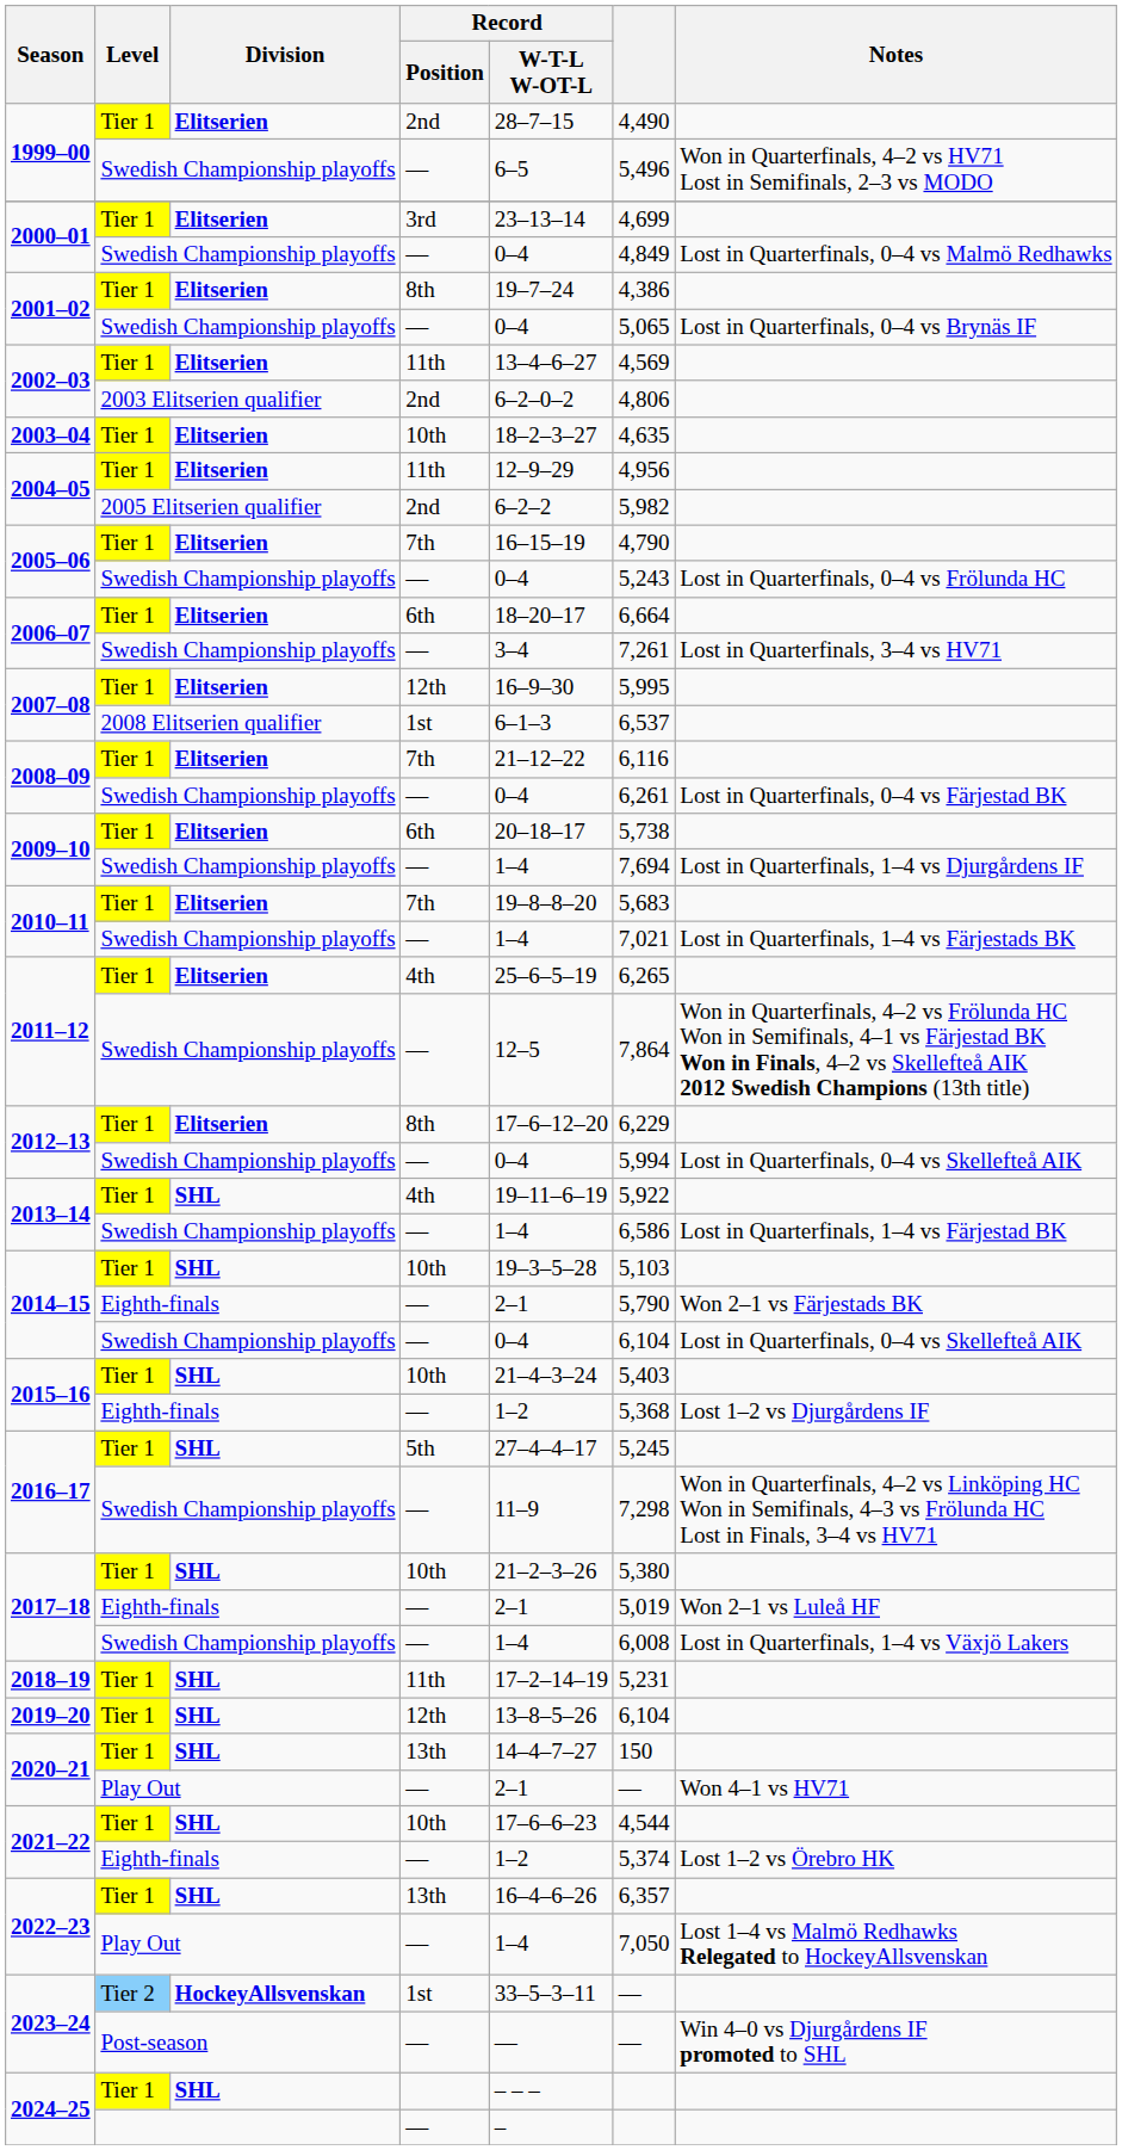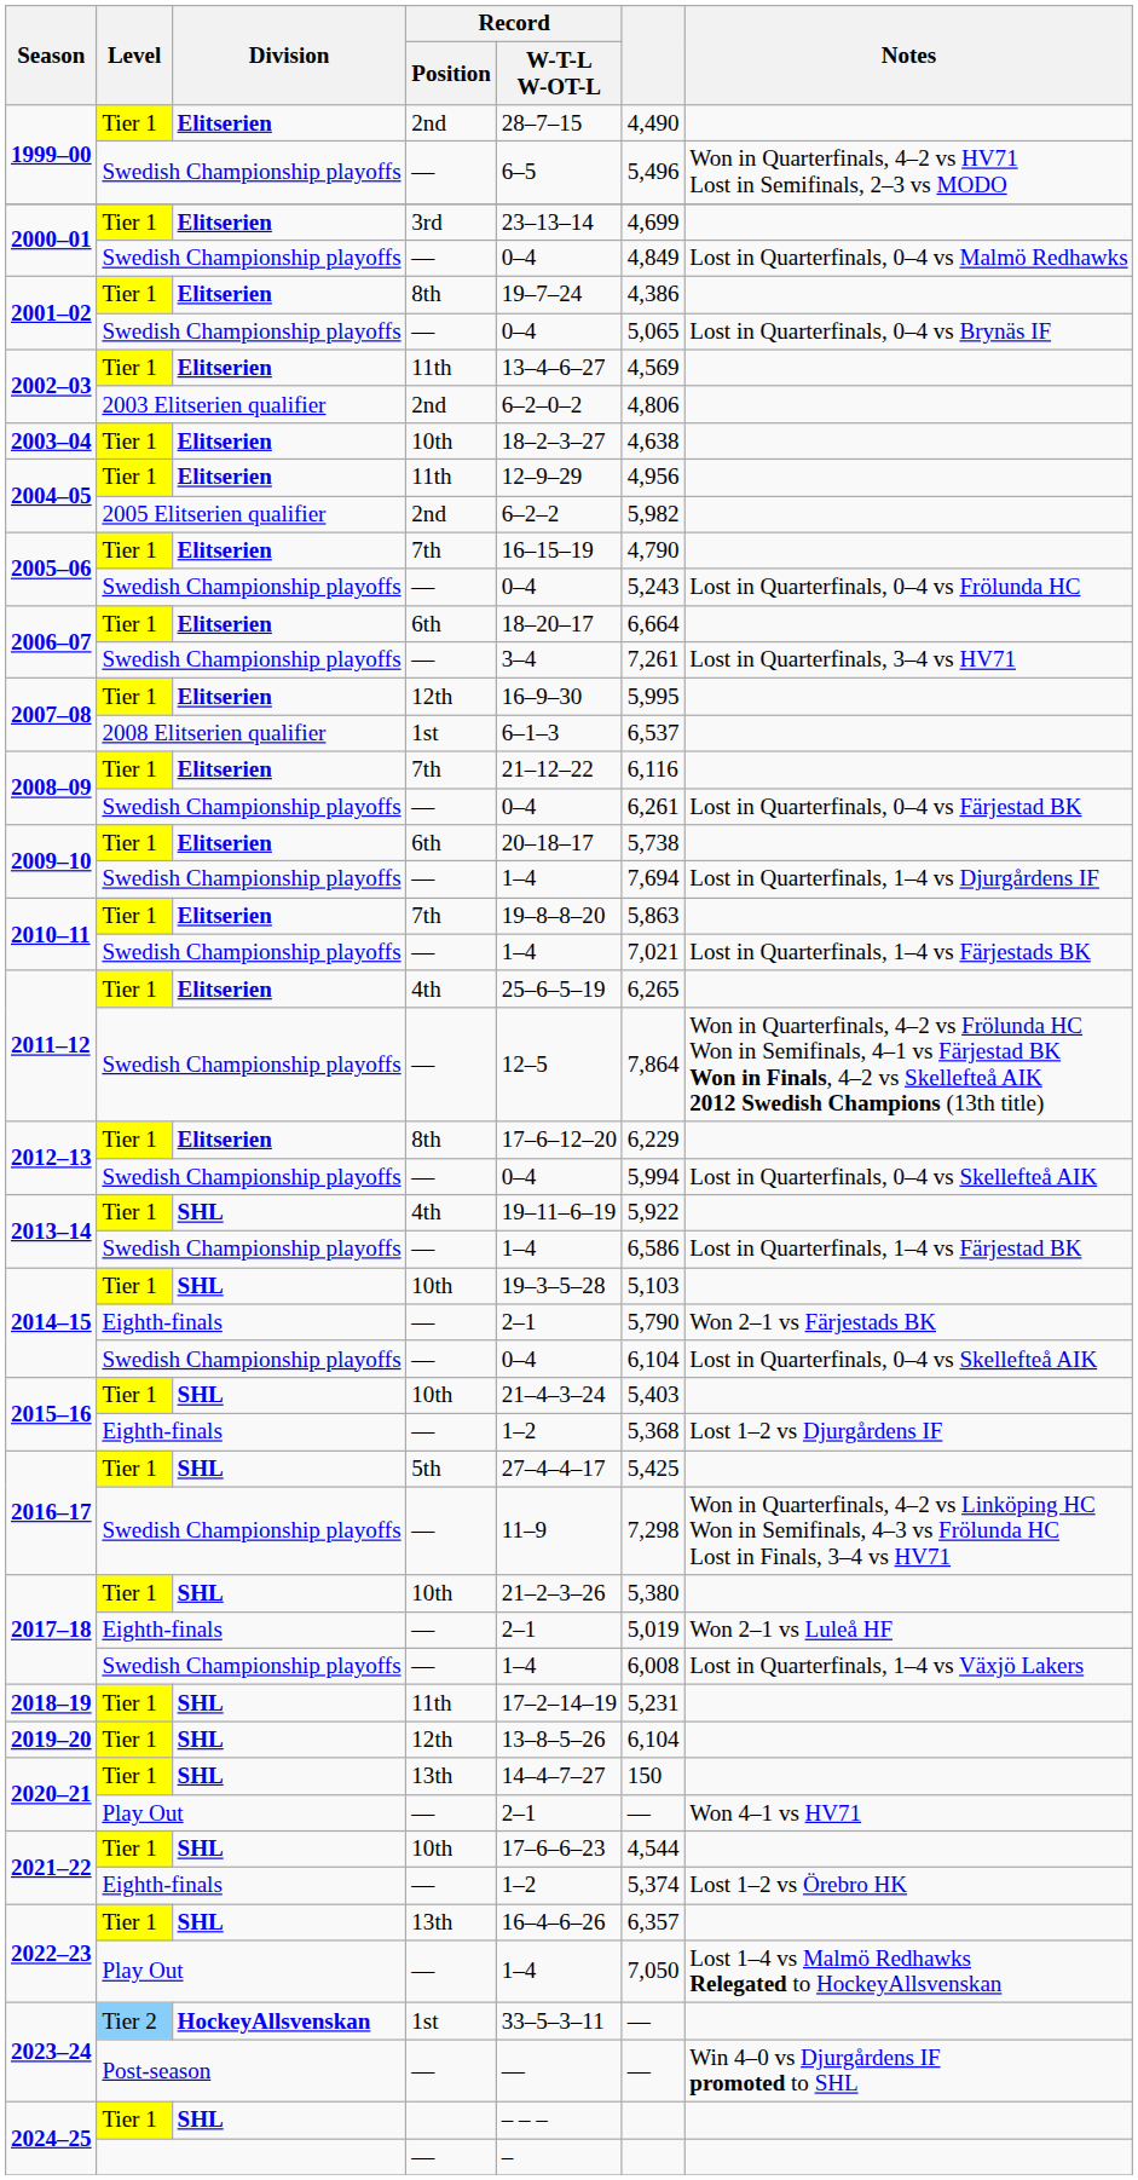 <table class="wikitable">
 <tr>
 <th rowspan="2">Season</th>
 <th rowspan="2">Level</th>
 <th rowspan="2">Division</th>
 <th colspan="2">Record</th>
 <th rowspan=2></th>
 <th rowspan="2">Notes</th>
 </tr>
 <tr>
 <th>Position</th>
 <th>W-T-L<br>W-OT-L</th>
 </tr>
 <tr>
 <td rowspan=2><strong><a href='#'>1999–00</a></strong></td>
 <td style="background:#FFFF00;">Tier 1</td>
 <td><strong><a href='#'>Elitserien</a></strong></td>
 <td>2nd</td>
 <td>28–7–15</td>
 <td>4,490</td>
 <td></td>
 </tr>
 <tr>
 <td colspan=2><a href='#'>Swedish Championship playoffs</a></td>
 <td>—</td>
 <td>6–5</td>
 <td>5,496</td>
 <td>Won in Quarterfinals, 4–2 vs <a href='#'>HV71</a><br>Lost in Semifinals, 2–3 vs <a href='#'>MODO</a></td>
 </tr>
 <tr>
 </tr>
 <tr>
 <td rowspan=2><strong><a href='#'>2000–01</a></strong></td>
 <td style="background:#FFFF00;">Tier 1</td>
 <td><strong><a href='#'>Elitserien</a></strong></td>
 <td>3rd</td>
 <td>23–13–14</td>
 <td>4,699</td>
 <td></td>
 </tr>
 <tr>
 <td colspan=2><a href='#'>Swedish Championship playoffs</a></td>
 <td>—</td>
 <td>0–4</td>
 <td>4,849</td>
 <td>Lost in Quarterfinals, 0–4 vs <a href='#'>Malmö Redhawks</a></td>
 </tr>
 <tr>
 <td rowspan=2><strong><a href='#'>2001–02</a></strong></td>
 <td style="background:#FFFF00;">Tier 1</td>
 <td><strong><a href='#'>Elitserien</a></strong></td>
 <td>8th</td>
 <td>19–7–24</td>
 <td>4,386</td>
 <td></td>
 </tr>
 <tr>
 <td colspan=2><a href='#'>Swedish Championship playoffs</a></td>
 <td>—</td>
 <td>0–4</td>
 <td>5,065</td>
 <td>Lost in Quarterfinals, 0–4 vs <a href='#'>Brynäs IF</a></td>
 </tr>
 <tr>
 <td rowspan=2><strong><a href='#'>2002–03</a></strong></td>
 <td style="background:#FFFF00;">Tier 1</td>
 <td><strong><a href='#'>Elitserien</a></strong></td>
 <td>11th</td>
 <td>13–4–6–27</td>
 <td>4,569</td>
 <td></td>
 </tr>
 <tr>
 <td colspan=2><a href='#'>2003 Elitserien qualifier</a></td>
 <td>2nd</td>
 <td>6–2–0–2</td>
 <td>4,806</td>
 <td></td>
 </tr>
 <tr>
 <td><strong><a href='#'>2003–04</a></strong></td>
 <td style="background:#FFFF00;">Tier 1</td>
 <td><strong><a href='#'>Elitserien</a></strong></td>
 <td>10th</td>
 <td>18–2–3–27</td>
-<td>4,635</td>
+<td>4,638</td>
 <td></td>
 </tr>
 <tr>
 <td rowspan=2><strong><a href='#'>2004–05</a></strong></td>
 <td style="background:#FFFF00;">Tier 1</td>
 <td><strong><a href='#'>Elitserien</a></strong></td>
 <td>11th</td>
 <td>12–9–29</td>
 <td>4,956</td>
 <td></td>
 </tr>
 <tr>
 <td colspan=2><a href='#'>2005 Elitserien qualifier</a></td>
 <td>2nd</td>
 <td>6–2–2</td>
 <td>5,982</td>
 <td></td>
 </tr>
 <tr>
 <td rowspan=2><strong><a href='#'>2005–06</a></strong></td>
 <td style="background:#FFFF00;">Tier 1</td>
 <td><strong><a href='#'>Elitserien</a></strong></td>
 <td>7th</td>
 <td>16–15–19</td>
 <td>4,790</td>
 <td></td>
 </tr>
 <tr>
 <td colspan=2><a href='#'>Swedish Championship playoffs</a></td>
 <td>—</td>
 <td>0–4</td>
 <td>5,243</td>
 <td>Lost in Quarterfinals, 0–4 vs <a href='#'>Frölunda HC</a></td>
 </tr>
 <tr>
 <td rowspan=2><strong><a href='#'>2006–07</a></strong></td>
 <td style="background:#FFFF00;">Tier 1</td>
 <td><strong><a href='#'>Elitserien</a></strong></td>
 <td>6th</td>
 <td>18–20–17</td>
 <td>6,664</td>
 <td></td>
 </tr>
 <tr>
 <td colspan=2><a href='#'>Swedish Championship playoffs</a></td>
 <td>—</td>
 <td>3–4</td>
 <td>7,261</td>
 <td>Lost in Quarterfinals, 3–4 vs <a href='#'>HV71</a></td>
 </tr>
 <tr>
 <td rowspan=2><strong><a href='#'>2007–08</a></strong></td>
 <td style="background:#FFFF00;">Tier 1</td>
 <td><strong><a href='#'>Elitserien</a></strong></td>
 <td>12th</td>
 <td>16–9–30</td>
 <td>5,995</td>
 <td></td>
 </tr>
 <tr>
 <td colspan=2><a href='#'>2008 Elitserien qualifier</a></td>
 <td>1st</td>
 <td>6–1–3</td>
 <td>6,537</td>
 <td></td>
 </tr>
 <tr>
 <td rowspan=2><strong><a href='#'>2008–09</a></strong></td>
 <td style="background:#FFFF00;">Tier 1</td>
 <td><strong><a href='#'>Elitserien</a></strong></td>
 <td>7th</td>
 <td>21–12–22</td>
 <td>6,116</td>
 <td></td>
 </tr>
 <tr>
 <td colspan=2><a href='#'>Swedish Championship playoffs</a></td>
 <td>—</td>
 <td>0–4</td>
 <td>6,261</td>
 <td>Lost in Quarterfinals, 0–4 vs <a href='#'>Färjestad BK</a></td>
 </tr>
 <tr>
 <td rowspan=2><strong><a href='#'>2009–10</a></strong></td>
 <td style="background:#FFFF00;">Tier 1</td>
 <td><strong><a href='#'>Elitserien</a></strong></td>
 <td>6th</td>
 <td>20–18–17</td>
 <td>5,738</td>
 <td></td>
 </tr>
 <tr>
 <td colspan=2><a href='#'>Swedish Championship playoffs</a></td>
 <td>—</td>
 <td>1–4</td>
 <td>7,694</td>
 <td>Lost in Quarterfinals, 1–4 vs <a href='#'>Djurgårdens IF</a></td>
 </tr>
 <tr>
 <td rowspan=2><strong><a href='#'>2010–11</a></strong></td>
 <td style="background:#FFFF00;">Tier 1</td>
 <td><strong><a href='#'>Elitserien</a></strong></td>
 <td>7th</td>
 <td>19–8–8–20</td>
-<td>5,683</td>
+<td>5,863</td>
 <td></td>
 </tr>
 <tr>
 <td colspan=2><a href='#'>Swedish Championship playoffs</a></td>
 <td>—</td>
 <td>1–4</td>
 <td>7,021</td>
 <td>Lost in Quarterfinals, 1–4 vs <a href='#'>Färjestads BK</a></td>
 </tr>
 <tr>
 <td rowspan=2><strong><a href='#'>2011–12</a></strong></td>
 <td style="background:#FFFF00;">Tier 1</td>
 <td><strong><a href='#'>Elitserien</a></strong></td>
 <td>4th</td>
 <td>25–6–5–19</td>
 <td>6,265</td>
 <td></td>
 </tr>
 <tr>
 <td colspan=2><a href='#'>Swedish Championship playoffs</a></td>
 <td>—</td>
 <td>12–5</td>
 <td>7,864</td>
 <td>Won in Quarterfinals, 4–2 vs <a href='#'>Frölunda HC</a><br>Won in Semifinals, 4–1 vs <a href='#'>Färjestad BK</a><br><strong>Won in Finals</strong>, 4–2 vs <a href='#'>Skellefteå AIK</a><br> <strong>2012 Swedish Champions</strong> (13th title)</td>
 </tr>
 <tr>
 <td rowspan=2><strong><a href='#'>2012–13</a></strong></td>
 <td style="background:#FFFF00;">Tier 1</td>
 <td><strong><a href='#'>Elitserien</a></strong></td>
 <td>8th</td>
 <td>17–6–12–20</td>
 <td>6,229</td>
 <td></td>
 </tr>
 <tr>
 <td colspan=2><a href='#'>Swedish Championship playoffs</a></td>
 <td>—</td>
 <td>0–4</td>
 <td>5,994</td>
 <td>Lost in Quarterfinals, 0–4 vs <a href='#'>Skellefteå AIK</a></td>
 </tr>
 <tr>
 <td rowspan="2"><strong><a href='#'>2013–14</a></strong></td>
 <td style="background:#FFFF00;">Tier 1</td>
 <td><strong><a href='#'>SHL</a></strong></td>
 <td>4th</td>
 <td>19–11–6–19</td>
 <td>5,922</td>
 <td></td>
 </tr>
 <tr>
 <td colspan="2"><a href='#'>Swedish Championship playoffs</a></td>
 <td>—</td>
 <td>1–4</td>
 <td>6,586</td>
 <td>Lost in Quarterfinals, 1–4 vs <a href='#'>Färjestad BK</a></td>
 </tr>
 <tr>
 <td rowspan="3"><strong><a href='#'>2014–15</a></strong></td>
 <td style="background:#FFFF00;">Tier 1</td>
 <td><strong><a href='#'>SHL</a></strong></td>
 <td>10th</td>
 <td>19–3–5–28</td>
 <td>5,103</td>
 <td></td>
 </tr>
 <tr>
 <td colspan=2><a href='#'>Eighth-finals</a></td>
 <td>—</td>
 <td>2–1</td>
 <td>5,790</td>
 <td>Won 2–1 vs <a href='#'>Färjestads BK</a></td>
 </tr>
 <tr>
 <td colspan="2"><a href='#'>Swedish Championship playoffs</a></td>
 <td>—</td>
 <td>0–4</td>
 <td>6,104</td>
 <td>Lost in Quarterfinals, 0–4 vs <a href='#'>Skellefteå AIK</a></td>
 </tr>
 <tr>
 <td rowspan="2"><strong><a href='#'>2015–16</a></strong></td>
 <td style="background:#FFFF00;">Tier 1</td>
 <td><strong><a href='#'>SHL</a></strong></td>
 <td>10th</td>
 <td>21–4–3–24</td>
 <td>5,403</td>
 <td></td>
 </tr>
 <tr>
 <td colspan="2"><a href='#'>Eighth-finals</a></td>
 <td>—</td>
 <td>1–2</td>
 <td>5,368</td>
 <td>Lost 1–2 vs <a href='#'>Djurgårdens IF</a></td>
 </tr>
 <tr>
 <td rowspan="2"><strong><a href='#'>2016–17</a></strong></td>
 <td style="background:#FFFF00;">Tier 1</td>
 <td><strong><a href='#'>SHL</a></strong></td>
 <td>5th</td>
 <td>27–4–4–17</td>
-<td>5,245</td>
+<td>5,425</td>
 <td></td>
 </tr>
 <tr>
 <td colspan="2"><a href='#'>Swedish Championship playoffs</a></td>
 <td>—</td>
 <td>11–9</td>
 <td>7,298</td>
 <td>Won in Quarterfinals, 4–2 vs <a href='#'>Linköping HC</a><br>Won in Semifinals, 4–3 vs <a href='#'>Frölunda HC</a><br> Lost in Finals, 3–4 vs <a href='#'>HV71</a> </td>
 </tr>
 <tr>
 <td rowspan="3"><strong><a href='#'>2017–18</a></strong></td>
 <td style="background:#FFFF00;">Tier 1</td>
 <td><strong><a href='#'>SHL</a></strong></td>
 <td>10th</td>
 <td>21–2–3–26</td>
 <td>5,380</td>
 <td></td>
 </tr>
 <tr>
 <td colspan=2><a href='#'>Eighth-finals</a></td>
 <td>—</td>
 <td>2–1</td>
 <td>5,019</td>
 <td>Won 2–1 vs <a href='#'>Luleå HF</a></td>
 </tr>
 <tr>
 <td colspan="2"><a href='#'>Swedish Championship playoffs</a></td>
 <td>—</td>
 <td>1–4</td>
 <td>6,008</td>
 <td>Lost in Quarterfinals, 1–4 vs <a href='#'>Växjö Lakers</a></td>
 </tr>
 <tr>
 <td rowspan="1"><strong><a href='#'>2018–19</a></strong></td>
 <td style="background:#FFFF00;">Tier 1</td>
 <td><strong><a href='#'>SHL</a></strong></td>
 <td>11th</td>
 <td>17–2–14–19</td>
 <td>5,231</td>
 <td></td>
 </tr>
 <tr>
 <td rowspan="1"><strong><a href='#'>2019–20</a></strong></td>
 <td style="background:#FFFF00;">Tier 1</td>
 <td><strong><a href='#'>SHL</a></strong></td>
 <td>12th</td>
 <td>13–8–5–26</td>
 <td>6,104</td>
 <td></td>
 </tr>
 <tr>
 <td rowspan="2"><strong><a href='#'>2020–21</a></strong></td>
 <td style="background:#FFFF00;">Tier 1</td>
 <td><strong><a href='#'>SHL</a></strong></td>
 <td>13th</td>
 <td>14–4–7–27</td>
 <td>150</td>
 <td></td>
 </tr>
 <tr>
 <td colspan=2><a href='#'>Play Out</a></td>
 <td>—</td>
 <td>2–1</td>
 <td>—</td>
 <td>Won 4–1 vs <a href='#'>HV71</a></td>
 </tr>
 <tr>
 <td rowspan="2"><strong><a href='#'>2021–22</a></strong></td>
 <td style="background:#FFFF00;">Tier 1</td>
 <td><strong><a href='#'>SHL</a></strong></td>
 <td>10th</td>
 <td>17–6–6–23</td>
 <td>4,544</td>
 <td></td>
 </tr>
 <tr>
 <td colspan="2"><a href='#'>Eighth-finals</a></td>
 <td>—</td>
 <td>1–2</td>
 <td>5,374</td>
 <td>Lost 1–2 vs <a href='#'>Örebro HK</a></td>
 </tr>
 <tr>
 <td rowspan="2"><strong><a href='#'>2022–23</a></strong></td>
 <td style="background:#FFFF00;">Tier 1</td>
 <td><strong><a href='#'>SHL</a></strong></td>
 <td>13th</td>
 <td>16–4–6–26</td>
 <td>6,357</td>
 <td></td>
 </tr>
 <tr>
 <td colspan=2><a href='#'>Play Out</a></td>
 <td>—</td>
 <td>1–4</td>
 <td>7,050</td>
 <td>Lost 1–4 vs <a href='#'>Malmö Redhawks</a><br> <strong>Relegated</strong> to <a href='#'>HockeyAllsvenskan</a></td>
 </tr>
 <tr>
 <td rowspan="2"><strong><a href='#'>2023–24</a></strong></td>
 <td style="background:#87CEFA;">Tier 2</td>
 <td><strong><a href='#'>HockeyAllsvenskan</a></strong></td>
 <td>1st</td>
 <td>33–5–3–11</td>
 <td>—</td>
 <td></td>
 </tr>
 <tr>
 <td colspan=2><a href='#'>Post-season</a></td>
 <td>—</td>
 <td>—</td>
 <td>—</td>
 <td>Win 4–0 vs <a href='#'>Djurgårdens IF</a><br> <strong>promoted</strong> to <a href='#'>SHL</a></td>
 </tr>
 <tr>
 <td rowspan="2"><strong><a href='#'>2024–25</a></strong></td>
 <td style="background:#FFFF00;">Tier 1</td>
 <td><strong><a href='#'>SHL</a></strong></td>
 <td></td>
 <td>– – –</td>
 <td></td>
 <td></td>
 </tr>
 <tr>
 <td colspan=2></td>
 <td>—</td>
 <td>–</td>
 <td></td>
 <td></td>
 </tr>
 </table>
